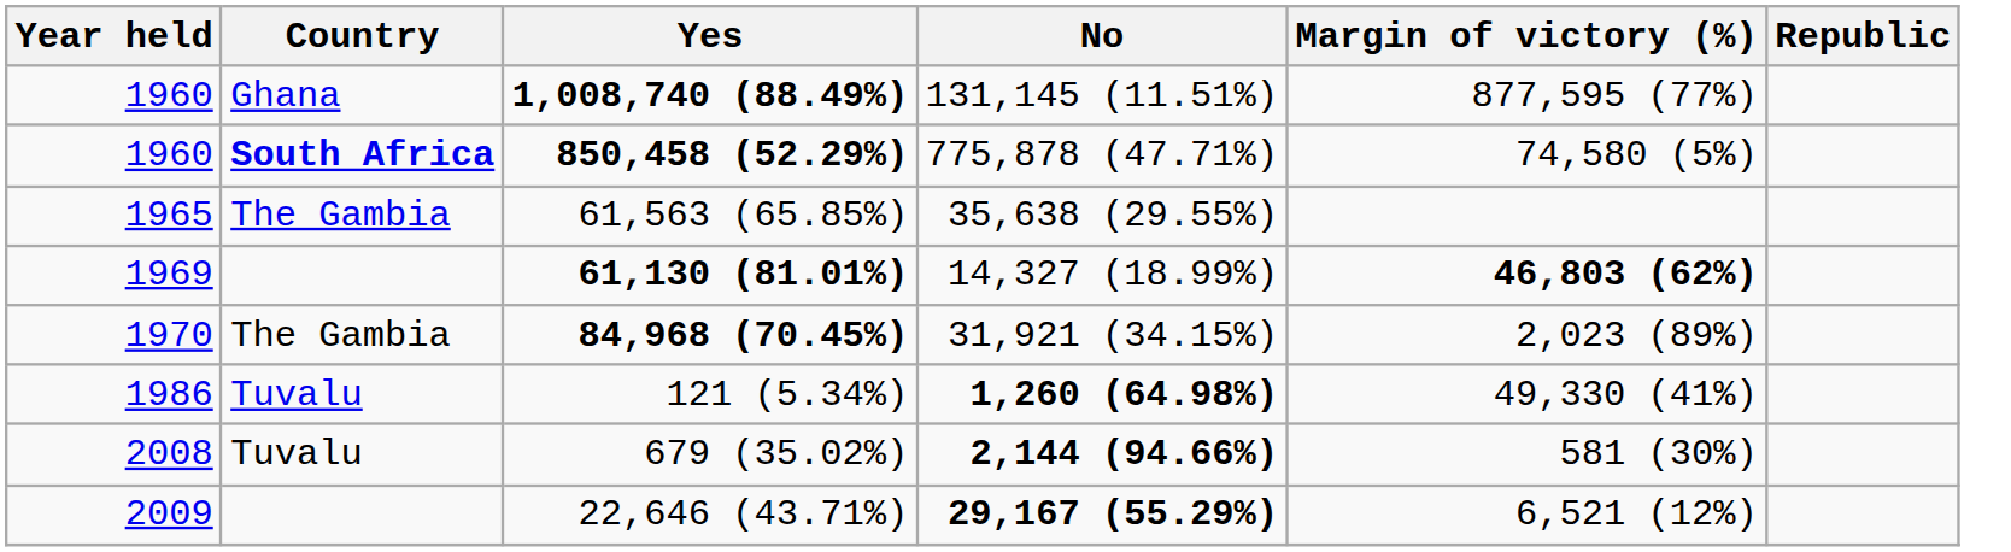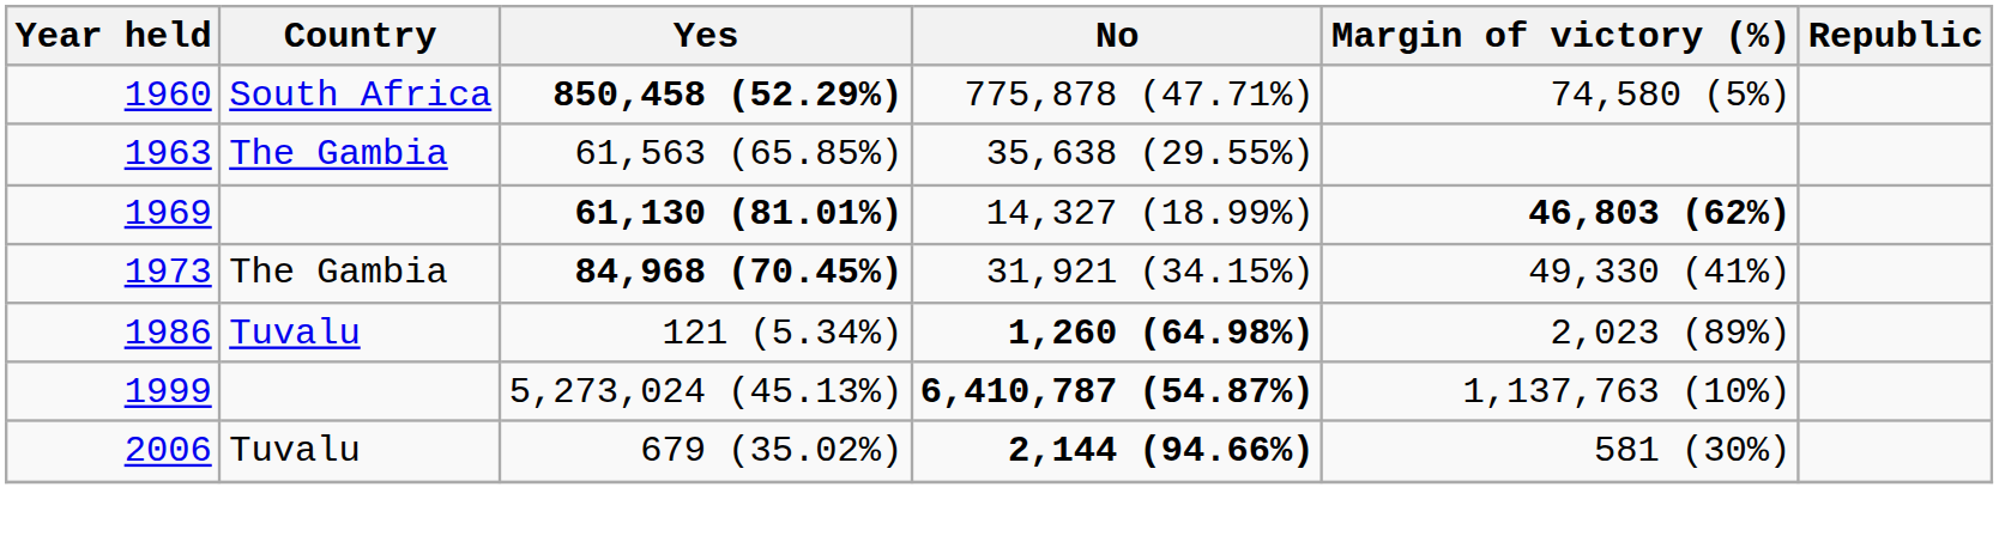 <table class="wikitable" style="text-align:right;">
 <tr>
 <th>Year held</th>
 <th>Country</th>
 <th>Yes</th>
 <th>No</th>
 <th>Margin of victory (%)</th>
 <th>Republic</th>
 </tr>
 <tr>
 <td><a href='#'>1960</a></td>
-<td style="text-align:left;"> <a href='#'>Ghana</a></td>
-<td><strong>1,008,740 (88.49%)</strong></td>
-<td>131,145 (11.51%)</td>
-<td>877,595 (77%)</td>
-<td></td>
-</tr>
-<tr>
-<td><a href='#'>1960</a></td>
-<td style="text-align:left;"><strong> <a href='#'>South Africa</a></strong></td>
+<td style="text-align:left;"> <a href='#'>South Africa</a></td>
 <td><strong>850,458 (52.29%)</strong></td>
 <td>775,878 (47.71%)</td>
 <td>74,580 (5%)</td>
 <td></td>
 </tr>
 <tr>
-<td><a href='#'>1965</a></td>
+<td><a href='#'>1963</a></td>
 <td style="text-align:left;"> <a href='#'>The Gambia</a></td>
 <td>61,563 (65.85%)</td>
 <td>35,638 (29.55%)</td>
 <td></td>
 <td></td>
 </tr>
 <tr>
 <td><a href='#'>1969</a></td>
 <td style="text-align:left;"><em></em></td>
 <td><strong>61,130 (81.01%)</strong></td>
 <td>14,327 (18.99%)</td>
 <td><strong>46,803 (62%)</strong></td>
 <td></td>
 </tr>
 <tr>
-<td><a href='#'>1970</a></td>
+<td><a href='#'>1973</a></td>
 <td style="text-align:left;"> The Gambia</td>
 <td><strong>84,968 (70.45%)</strong></td>
 <td>31,921 (34.15%)</td>
-<td>2,023 (89%)</td>
+<td>49,330 (41%)</td>
 <td></td>
 </tr>
 <tr>
 <td><a href='#'>1986</a></td>
 <td style="text-align:left;"> <a href='#'>Tuvalu</a></td>
 <td>121 (5.34%)</td>
 <td><strong>1,260 (64.98%)</strong></td>
-<td>49,330 (41%)</td>
+<td>2,023 (89%)</td>
 <td></td>
 </tr>
 <tr>
-<td><a href='#'>2008</a></td>
+<td><a href='#'>1999</a></td>
+<td style="text-align:left;"></td>
+<td>5,273,024 (45.13%)</td>
+<td><strong>6,410,787 (54.87%)</strong></td>
+<td>1,137,763 (10%)</td>
+<td></td>
+</tr>
+<tr>
+<td><a href='#'>2006</a></td>
 <td style="text-align:left;"> Tuvalu</td>
 <td>679 (35.02%)</td>
 <td><strong>2,144 (94.66%)</strong></td>
 <td>581 (30%)</td>
 <td></td>
 </tr>
 <tr>
-<td><a href='#'>2009</a></td>
-<td style="text-align:left;"></td>
-<td>22,646 (43.71%)</td>
-<td><strong>29,167 (55.29%)</strong></td>
-<td>6,521 (12%)</td>
-<td></td>
-</tr>
-<tr>
 </tr>
 </table>
